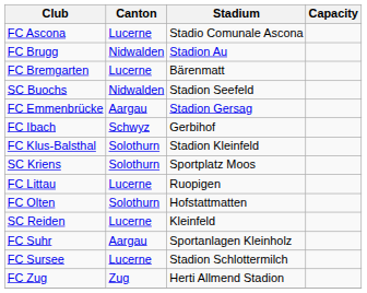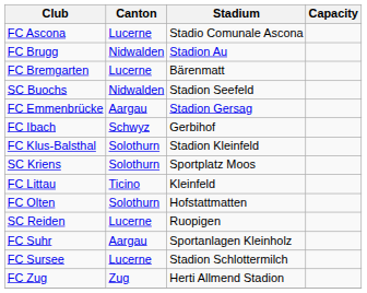 <table class="wikitable">
 <tr>
 <th>Club</th>
 <th>Canton</th>
 <th>Stadium</th>
 <th>Capacity</th>
 </tr>
 <tr>
 <td><a href='#'>FC Ascona</a></td>
 <td><a href='#'>Lucerne</a></td>
 <td>Stadio Comunale Ascona</td>
 <td></td>
 </tr>
 <tr>
 <td><a href='#'>FC Brugg</a></td>
 <td><a href='#'>Nidwalden</a></td>
 <td><a href='#'>Stadion Au</a></td>
 <td></td>
 </tr>
 <tr>
 <td><a href='#'>FC Bremgarten</a></td>
 <td><a href='#'>Lucerne</a></td>
 <td>Bärenmatt</td>
 <td></td>
 </tr>
 <tr>
 <td><a href='#'>SC Buochs</a></td>
 <td><a href='#'>Nidwalden</a></td>
 <td>Stadion Seefeld</td>
 <td></td>
 </tr>
 <tr>
 <td><a href='#'>FC Emmenbrücke</a></td>
 <td><a href='#'>Aargau</a></td>
 <td><a href='#'>Stadion Gersag</a></td>
 <td></td>
 </tr>
 <tr>
 <td><a href='#'>FC Ibach</a></td>
 <td><a href='#'>Schwyz</a></td>
 <td>Gerbihof</td>
 <td></td>
 </tr>
 <tr>
 <td><a href='#'>FC Klus-Balsthal</a></td>
 <td><a href='#'>Solothurn</a></td>
 <td>Stadion Kleinfeld</td>
 <td></td>
 </tr>
 <tr>
 <td><a href='#'>SC Kriens</a></td>
 <td><a href='#'>Solothurn</a></td>
 <td>Sportplatz Moos</td>
 <td></td>
 </tr>
 <tr>
 <td><a href='#'>FC Littau</a></td>
-<td><a href='#'>Lucerne</a></td>
-<td>Ruopigen</td>
+<td><a href='#'>Ticino</a></td>
+<td>Kleinfeld</td>
 <td></td>
 </tr>
 <tr>
 <td><a href='#'>FC Olten</a></td>
 <td><a href='#'>Solothurn</a></td>
 <td>Hofstattmatten</td>
 <td></td>
 </tr>
 <tr>
 <td><a href='#'>SC Reiden</a></td>
 <td><a href='#'>Lucerne</a></td>
-<td>Kleinfeld</td>
+<td>Ruopigen</td>
 <td></td>
 </tr>
 <tr>
 <td><a href='#'>FC Suhr</a></td>
 <td><a href='#'>Aargau</a></td>
 <td>Sportanlagen Kleinholz</td>
 <td></td>
 </tr>
 <tr>
 <td><a href='#'>FC Sursee</a></td>
 <td><a href='#'>Lucerne</a></td>
 <td>Stadion Schlottermilch</td>
 <td></td>
 </tr>
 <tr>
 <td><a href='#'>FC Zug</a></td>
 <td><a href='#'>Zug</a></td>
 <td>Herti Allmend Stadion</td>
 <td></td>
 </tr>
 <tr>
 </tr>
 </table>
